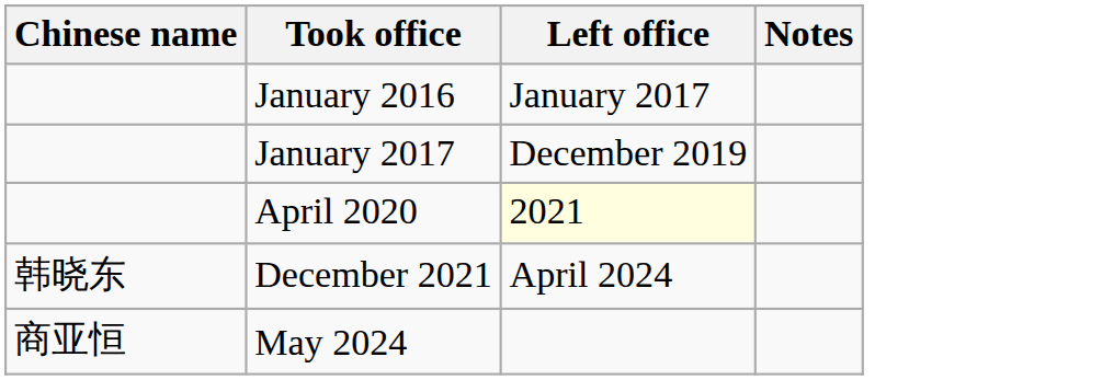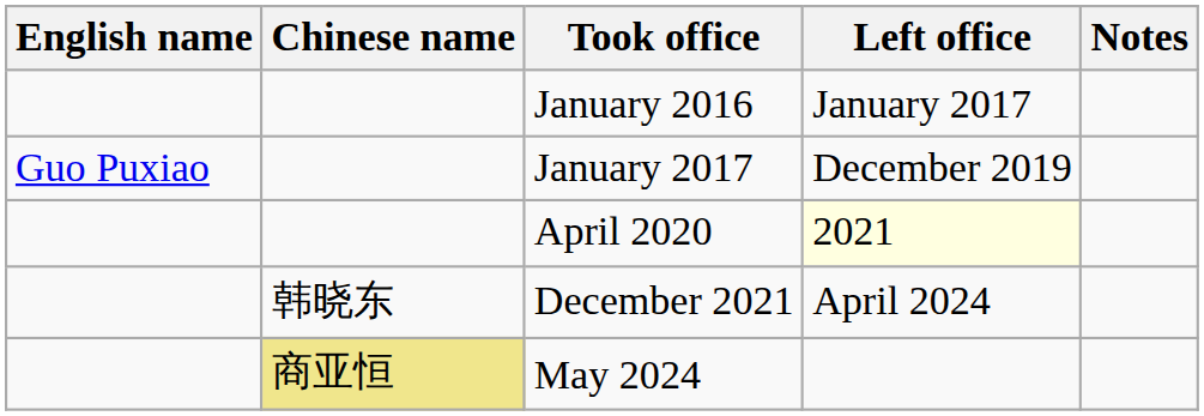 <table class="wikitable">
 <tr>
+<th>English name</th>
 <th>Chinese name</th>
 <th>Took office</th>
 <th>Left office</th>
 <th>Notes</th>
 </tr>
 <tr>
 <td></td>
+<td></td>
 <td>January 2016</td>
 <td>January 2017</td>
 <td></td>
 </tr>
 <tr>
+<td><a href='#'>Guo Puxiao</a></td>
 <td></td>
 <td>January 2017</td>
 <td>December 2019</td>
 <td></td>
 </tr>
 <tr>
 <td></td>
+<td></td>
 <td>April 2020</td>
 <td style="background: lightyellow;">2021</td>
 <td></td>
 </tr>
 <tr>
+<td></td>
 <td>韩晓东</td>
 <td>December 2021</td>
 <td>April 2024</td>
 <td></td>
 </tr>
 <tr>
-<td>商亚恒</td>
+<td></td>
+<td style="background: khaki;">商亚恒</td>
 <td>May 2024</td>
 <td></td>
 <td></td>
 </tr>
 </table>
